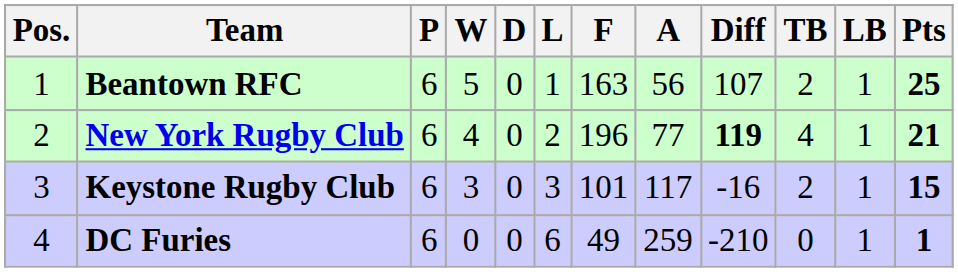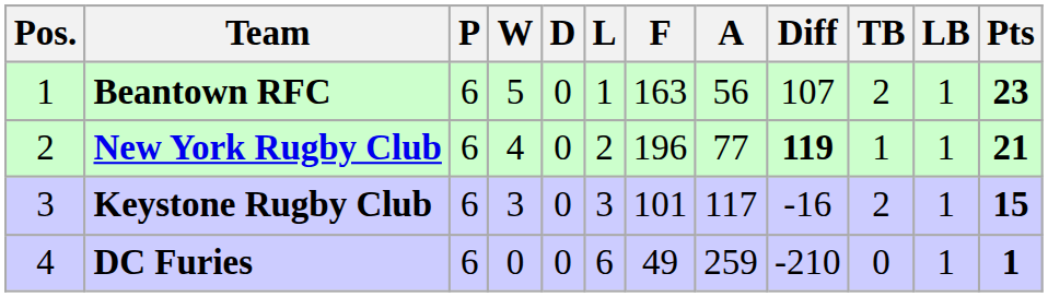 <table class="wikitable" style="text-align: center;">
 <tr>
 <th>Pos.</th>
 <th>Team</th>
 <th>P</th>
 <th>W</th>
 <th>D</th>
 <th>L</th>
 <th>F</th>
 <th>A</th>
 <th>Diff</th>
 <th>TB</th>
 <th>LB</th>
 <th>Pts</th>
 </tr>
 <tr bgcolor=ccffcc>
 <td>1</td>
 <td align=left><strong>Beantown RFC</strong></td>
 <td>6</td>
 <td>5</td>
 <td>0</td>
 <td>1</td>
 <td>163</td>
 <td>56</td>
 <td>107</td>
 <td>2</td>
 <td>1</td>
-<td><strong>25</strong></td>
+<td><strong>23</strong></td>
 </tr>
 <tr bgcolor=ccffcc>
 <td>2</td>
 <td align=left><strong><a href='#'>New York Rugby Club</a></strong></td>
 <td>6</td>
 <td>4</td>
 <td>0</td>
 <td>2</td>
 <td>196</td>
 <td>77</td>
 <td><strong>119</strong></td>
-<td>4</td>
+<td>1</td>
 <td>1</td>
 <td><strong>21</strong></td>
 </tr>
 <tr bgcolor=ccccff>
 <td>3</td>
 <td align=left><strong>Keystone Rugby Club</strong></td>
 <td>6</td>
 <td>3</td>
 <td>0</td>
 <td>3</td>
 <td>101</td>
 <td>117</td>
 <td>-16</td>
 <td>2</td>
 <td>1</td>
 <td><strong>15</strong></td>
 </tr>
 <tr bgcolor=ccccff>
 <td>4</td>
 <td align=left><strong>DC Furies</strong></td>
 <td>6</td>
 <td>0</td>
 <td>0</td>
 <td>6</td>
 <td>49</td>
 <td>259</td>
 <td>-210</td>
 <td>0</td>
 <td>1</td>
 <td><strong>1</strong></td>
 </tr>
 </table>
